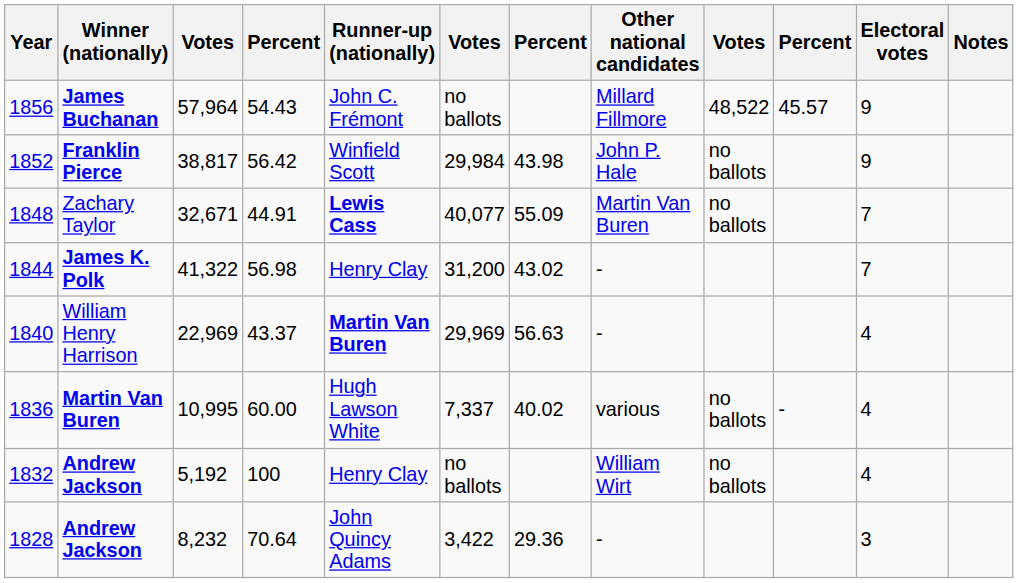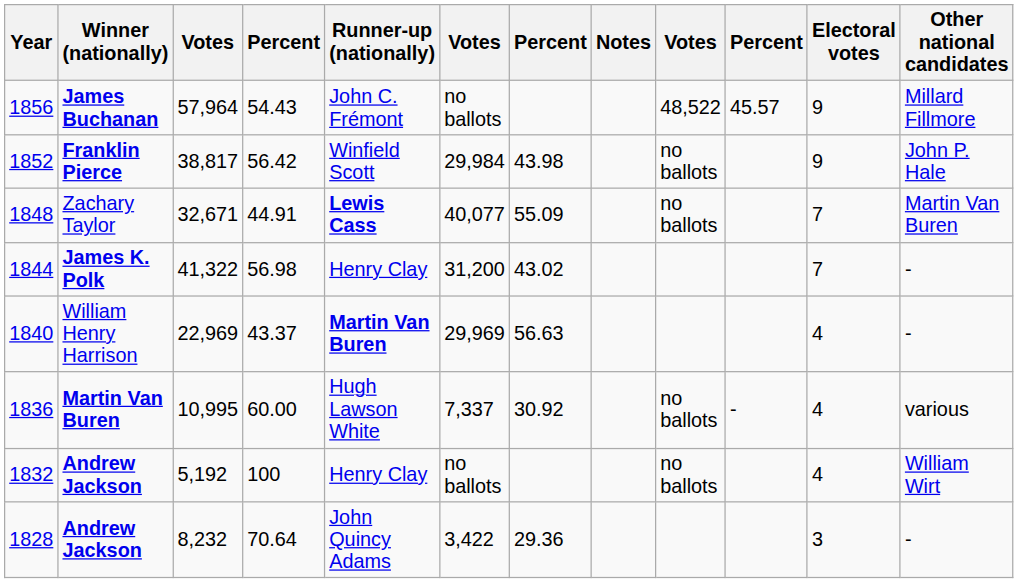 <table class="wikitable sortable">
 <tr>
 <th data-sort-type="number">Year</th>
 <th>Winner (nationally)</th>
 <th data-sort-type="number">Votes</th>
 <th data-sort-type="number">Percent</th>
 <th>Runner-up (nationally)</th>
 <th data-sort-type="number">Votes</th>
 <th data-sort-type="number">Percent</th>
-<th>Other national<br>candidates</th>
+<th class="unsortable">Notes</th>
 <th data-sort-type="number">Votes</th>
 <th data-sort-type="number">Percent</th>
 <th data-sort-type="number">Electoral<br>votes</th>
-<th class="unsortable">Notes</th>
+<th>Other national<br>candidates</th>
 </tr>
 <tr>
 <td><a href='#'>1856</a></td>
 <td><strong><a href='#'>James Buchanan</a></strong></td>
 <td>57,964</td>
 <td>54.43</td>
 <td><a href='#'>John C. Frémont</a></td>
 <td>no ballots</td>
 <td></td>
-<td><a href='#'>Millard Fillmore</a></td>
+<td></td>
 <td>48,522</td>
 <td>45.57</td>
 <td>9</td>
-<td></td>
+<td><a href='#'>Millard Fillmore</a></td>
 </tr>
 <tr>
 <td><a href='#'>1852</a></td>
 <td><strong><a href='#'>Franklin Pierce</a></strong></td>
 <td>38,817</td>
 <td>56.42</td>
 <td><a href='#'>Winfield Scott</a></td>
 <td>29,984</td>
 <td>43.98</td>
-<td><a href='#'>John P. Hale</a></td>
+<td></td>
 <td>no ballots</td>
 <td></td>
 <td>9</td>
-<td></td>
+<td><a href='#'>John P. Hale</a></td>
 </tr>
 <tr>
 <td><a href='#'>1848</a></td>
 <td><a href='#'>Zachary Taylor</a></td>
 <td>32,671</td>
 <td>44.91</td>
 <td><strong><a href='#'>Lewis Cass</a></strong></td>
 <td>40,077</td>
 <td>55.09</td>
-<td><a href='#'>Martin Van Buren</a></td>
+<td></td>
 <td>no ballots</td>
 <td></td>
 <td>7</td>
-<td></td>
+<td><a href='#'>Martin Van Buren</a></td>
 </tr>
 <tr>
 <td><a href='#'>1844</a></td>
 <td><strong><a href='#'>James K. Polk</a></strong></td>
 <td>41,322</td>
 <td>56.98</td>
 <td><a href='#'>Henry Clay</a></td>
 <td>31,200</td>
 <td>43.02</td>
-<td>-</td>
+<td></td>
 <td></td>
 <td></td>
 <td>7</td>
-<td></td>
+<td>-</td>
 </tr>
 <tr>
 <td><a href='#'>1840</a></td>
 <td><a href='#'>William Henry Harrison</a></td>
 <td>22,969</td>
 <td>43.37</td>
 <td><strong><a href='#'>Martin Van Buren</a></strong></td>
 <td>29,969</td>
 <td>56.63</td>
-<td>-</td>
+<td></td>
 <td></td>
 <td></td>
 <td>4</td>
-<td></td>
+<td>-</td>
 </tr>
 <tr>
 <td><a href='#'>1836</a></td>
 <td><strong><a href='#'>Martin Van Buren</a></strong></td>
 <td>10,995</td>
 <td>60.00</td>
 <td><a href='#'>Hugh Lawson White</a></td>
 <td>7,337</td>
-<td>40.02</td>
-<td>various</td>
+<td>30.92</td>
+<td></td>
 <td>no ballots</td>
 <td>-</td>
 <td>4</td>
-<td></td>
+<td>various</td>
 </tr>
 <tr>
 <td><a href='#'>1832</a></td>
 <td><strong><a href='#'>Andrew Jackson</a></strong></td>
 <td>5,192</td>
 <td>100</td>
 <td><a href='#'>Henry Clay</a></td>
 <td>no ballots</td>
 <td></td>
-<td><a href='#'>William Wirt</a></td>
+<td></td>
 <td>no ballots</td>
 <td></td>
 <td>4</td>
-<td></td>
+<td><a href='#'>William Wirt</a></td>
 </tr>
 <tr>
 <td><a href='#'>1828</a></td>
 <td><strong><a href='#'>Andrew Jackson</a></strong></td>
 <td>8,232</td>
 <td>70.64</td>
 <td><a href='#'>John Quincy Adams</a></td>
 <td>3,422</td>
 <td>29.36</td>
-<td>-</td>
+<td></td>
 <td></td>
 <td></td>
 <td>3</td>
-<td></td>
+<td>-</td>
 </tr>
 </table>
